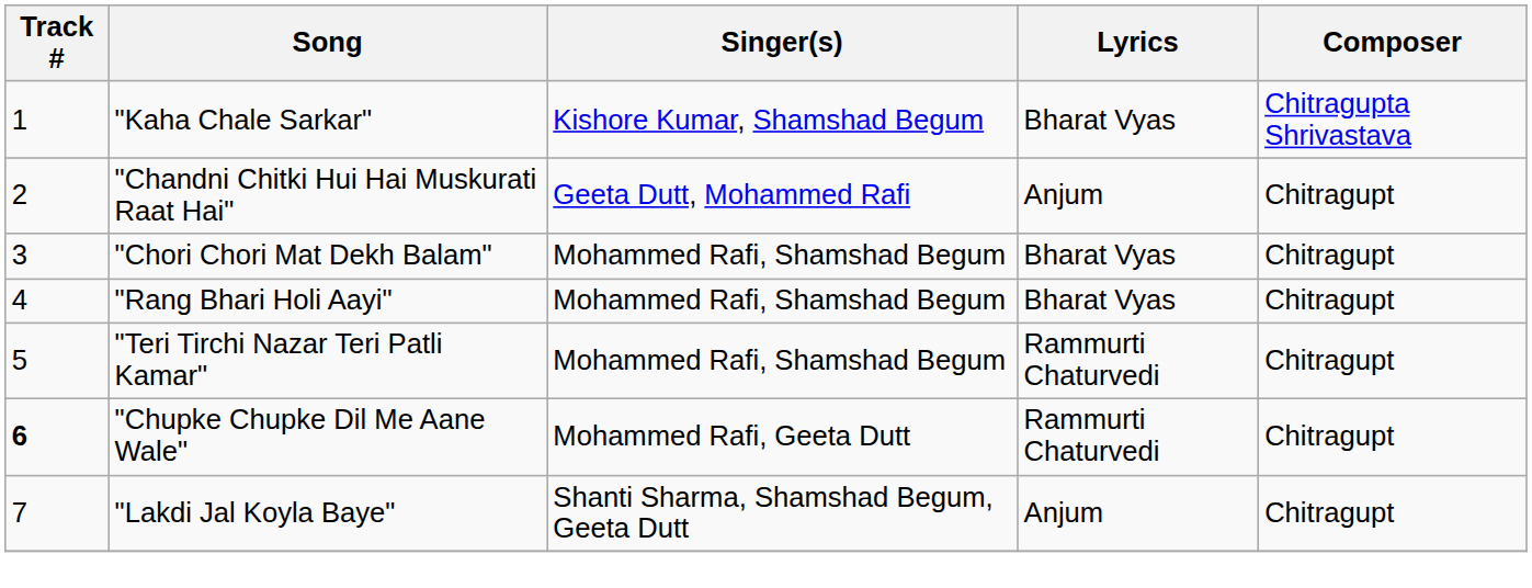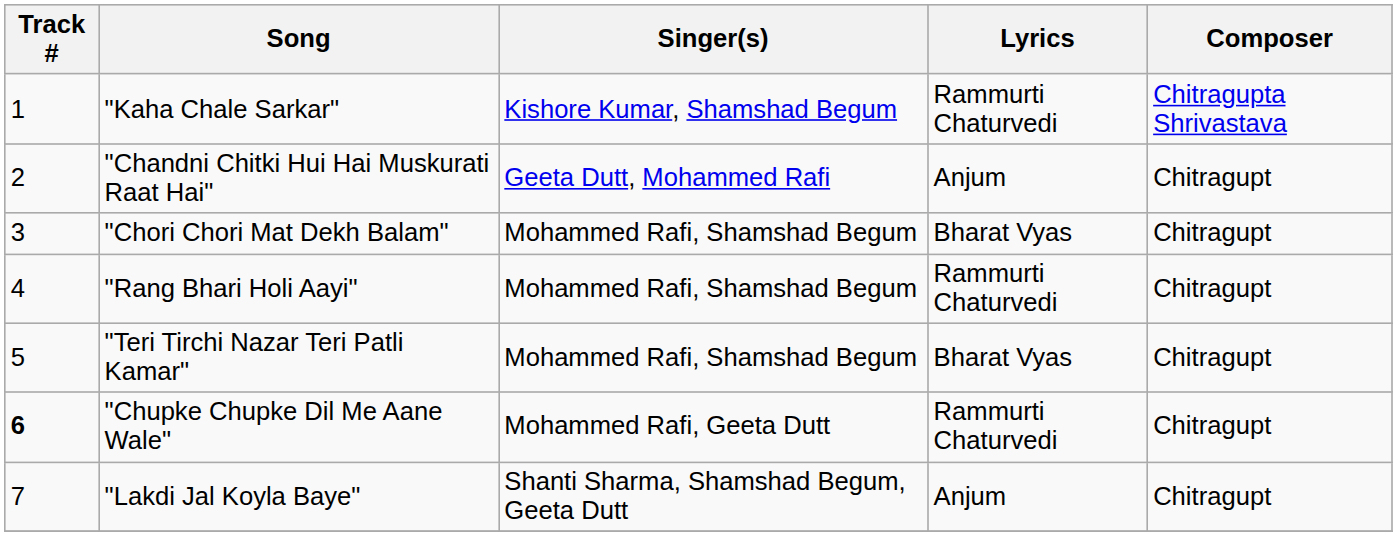 <table class="wikitable">
 <tr>
 <th>Track #</th>
 <th>Song</th>
 <th>Singer(s)</th>
 <th>Lyrics</th>
 <th>Composer</th>
 </tr>
 <tr>
 <td>1</td>
 <td>"Kaha Chale Sarkar"</td>
 <td><a href='#'>Kishore Kumar</a>, <a href='#'>Shamshad Begum</a></td>
-<td>Bharat Vyas</td>
+<td>Rammurti Chaturvedi</td>
 <td><a href='#'>Chitragupta Shrivastava</a></td>
 </tr>
 <tr>
 <td>2</td>
 <td>"Chandni Chitki Hui Hai Muskurati Raat Hai"</td>
 <td><a href='#'>Geeta Dutt</a>, <a href='#'>Mohammed Rafi</a></td>
 <td>Anjum</td>
 <td>Chitragupt</td>
 </tr>
 <tr>
 <td>3</td>
 <td>"Chori Chori Mat Dekh Balam"</td>
 <td>Mohammed Rafi, Shamshad Begum</td>
 <td>Bharat Vyas</td>
 <td>Chitragupt</td>
 </tr>
 <tr>
 <td>4</td>
 <td>"Rang Bhari Holi Aayi"</td>
 <td>Mohammed Rafi, Shamshad Begum</td>
-<td>Bharat Vyas</td>
+<td>Rammurti Chaturvedi</td>
 <td>Chitragupt</td>
 </tr>
 <tr>
 <td>5</td>
 <td>"Teri Tirchi Nazar Teri Patli Kamar"</td>
 <td>Mohammed Rafi, Shamshad Begum</td>
-<td>Rammurti Chaturvedi</td>
+<td>Bharat Vyas</td>
 <td>Chitragupt</td>
 </tr>
 <tr>
 <td><strong>6</strong></td>
 <td>"Chupke Chupke Dil Me Aane Wale"</td>
 <td>Mohammed Rafi, Geeta Dutt</td>
 <td>Rammurti Chaturvedi</td>
 <td>Chitragupt</td>
 </tr>
 <tr>
 <td>7</td>
 <td>"Lakdi Jal Koyla Baye"</td>
 <td>Shanti Sharma, Shamshad Begum, Geeta Dutt</td>
 <td>Anjum</td>
 <td>Chitragupt</td>
 </tr>
 <tr>
 </tr>
 </table>
